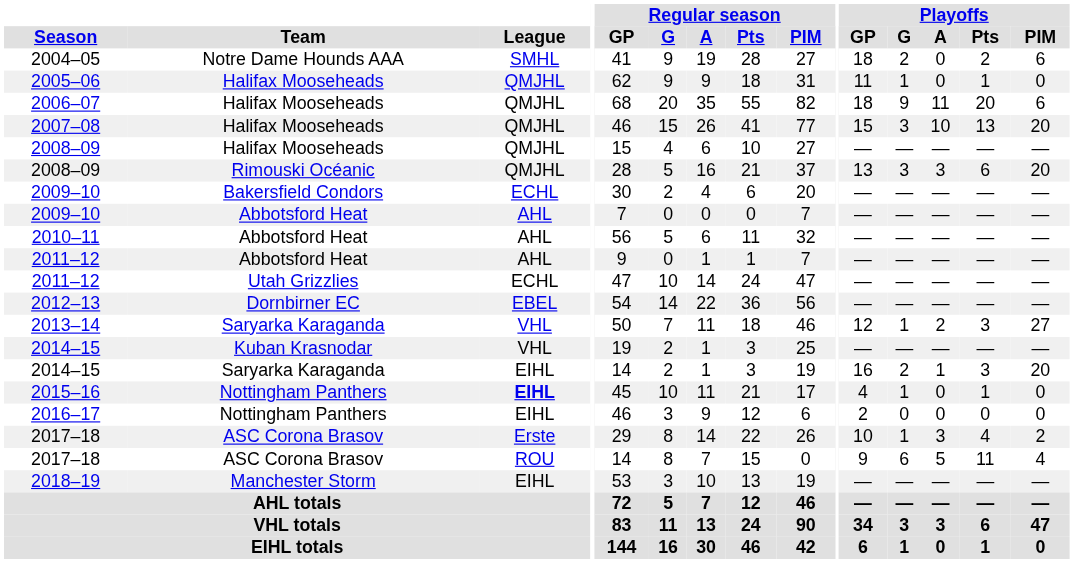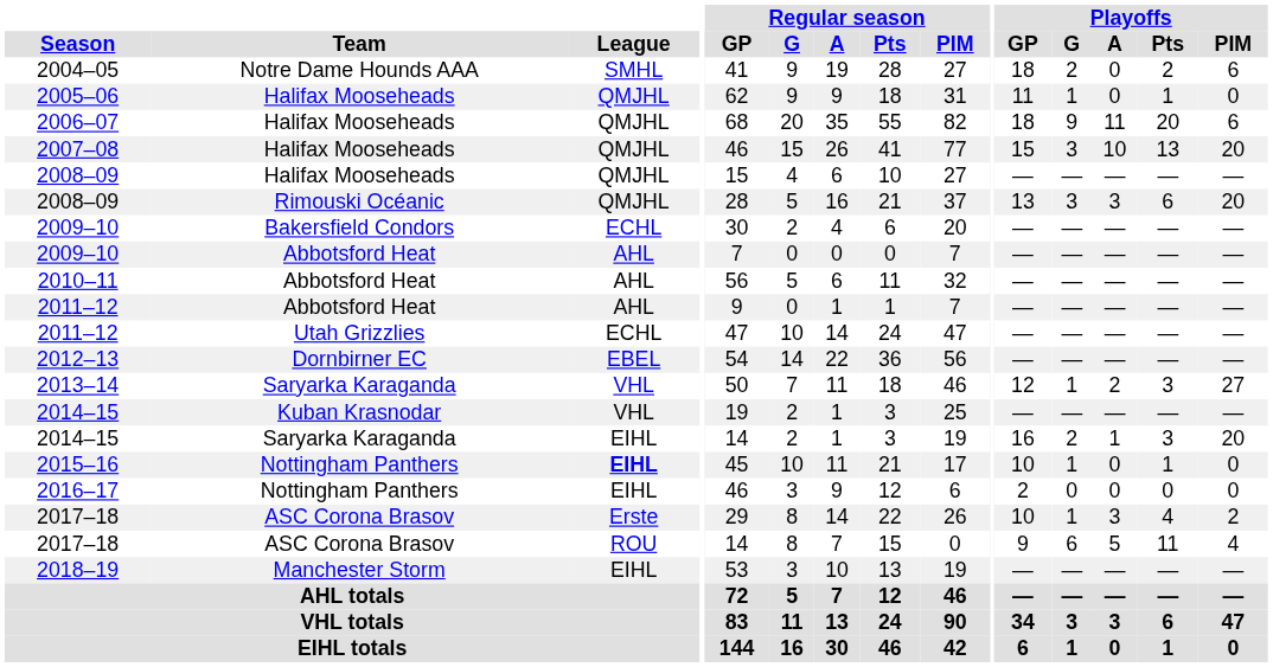 <table border="0" cellpadding="1" cellspacing="0" style="text-align:center; width:60em">
 <tr bgcolor="#e0e0e0">
 <th colspan="3" bgcolor="#ffffff"></th>
 <th rowspan="99" bgcolor="#ffffff"></th>
 <th colspan="5"><a href='#'>Regular season</a></th>
 <th rowspan="99" bgcolor="#ffffff"></th>
 <th colspan="5"><a href='#'>Playoffs</a></th>
 </tr>
 <tr bgcolor="#e0e0e0">
 <th><a href='#'>Season</a></th>
 <th>Team</th>
 <th>League</th>
 <th>GP</th>
 <th><a href='#'>G</a></th>
 <th><a href='#'>A</a></th>
 <th><a href='#'>Pts</a></th>
 <th><a href='#'>PIM</a></th>
 <th>GP</th>
 <th>G</th>
 <th>A</th>
 <th>Pts</th>
 <th>PIM</th>
 </tr>
 <tr>
 <td>2004–05</td>
 <td>Notre Dame Hounds AAA</td>
 <td><a href='#'>SMHL</a></td>
 <td>41</td>
 <td>9</td>
 <td>19</td>
 <td>28</td>
 <td>27</td>
 <td>18</td>
 <td>2</td>
 <td>0</td>
 <td>2</td>
 <td>6</td>
 </tr>
 <tr bgcolor="#f0f0f0">
 <td><a href='#'>2005–06</a></td>
 <td><a href='#'>Halifax Mooseheads</a></td>
 <td><a href='#'>QMJHL</a></td>
 <td>62</td>
 <td>9</td>
 <td>9</td>
 <td>18</td>
 <td>31</td>
 <td>11</td>
 <td>1</td>
 <td>0</td>
 <td>1</td>
 <td>0</td>
 </tr>
 <tr>
 <td><a href='#'>2006–07</a></td>
 <td>Halifax Mooseheads</td>
 <td>QMJHL</td>
 <td>68</td>
 <td>20</td>
 <td>35</td>
 <td>55</td>
 <td>82</td>
 <td>18</td>
 <td>9</td>
 <td>11</td>
 <td>20</td>
 <td>6</td>
 </tr>
 <tr bgcolor="#f0f0f0">
 <td><a href='#'>2007–08</a></td>
 <td>Halifax Mooseheads</td>
 <td>QMJHL</td>
 <td>46</td>
 <td>15</td>
 <td>26</td>
 <td>41</td>
 <td>77</td>
 <td>15</td>
 <td>3</td>
 <td>10</td>
 <td>13</td>
 <td>20</td>
 </tr>
 <tr>
 <td><a href='#'>2008–09</a></td>
 <td>Halifax Mooseheads</td>
 <td>QMJHL</td>
 <td>15</td>
 <td>4</td>
 <td>6</td>
 <td>10</td>
 <td>27</td>
 <td>—</td>
 <td>—</td>
 <td>—</td>
 <td>—</td>
 <td>—</td>
 </tr>
 <tr bgcolor="#f0f0f0">
 <td>2008–09</td>
 <td><a href='#'>Rimouski Océanic</a></td>
 <td>QMJHL</td>
 <td>28</td>
 <td>5</td>
 <td>16</td>
 <td>21</td>
 <td>37</td>
 <td>13</td>
 <td>3</td>
 <td>3</td>
 <td>6</td>
 <td>20</td>
 </tr>
 <tr>
 <td><a href='#'>2009–10</a></td>
 <td><a href='#'>Bakersfield Condors</a></td>
 <td><a href='#'>ECHL</a></td>
 <td>30</td>
 <td>2</td>
 <td>4</td>
 <td>6</td>
 <td>20</td>
 <td>—</td>
 <td>—</td>
 <td>—</td>
 <td>—</td>
 <td>—</td>
 </tr>
 <tr bgcolor="#f0f0f0">
 <td><a href='#'>2009–10</a></td>
 <td><a href='#'>Abbotsford Heat</a></td>
 <td><a href='#'>AHL</a></td>
 <td>7</td>
 <td>0</td>
 <td>0</td>
 <td>0</td>
 <td>7</td>
 <td>—</td>
 <td>—</td>
 <td>—</td>
 <td>—</td>
 <td>—</td>
 </tr>
 <tr>
 <td><a href='#'>2010–11</a></td>
 <td>Abbotsford Heat</td>
 <td>AHL</td>
 <td>56</td>
 <td>5</td>
 <td>6</td>
 <td>11</td>
 <td>32</td>
 <td>—</td>
 <td>—</td>
 <td>—</td>
 <td>—</td>
 <td>—</td>
 </tr>
 <tr bgcolor="#f0f0f0">
 <td><a href='#'>2011–12</a></td>
 <td>Abbotsford Heat</td>
 <td>AHL</td>
 <td>9</td>
 <td>0</td>
 <td>1</td>
 <td>1</td>
 <td>7</td>
 <td>—</td>
 <td>—</td>
 <td>—</td>
 <td>—</td>
 <td>—</td>
 </tr>
 <tr>
 <td><a href='#'>2011–12</a></td>
 <td><a href='#'>Utah Grizzlies</a></td>
 <td>ECHL</td>
 <td>47</td>
 <td>10</td>
 <td>14</td>
 <td>24</td>
 <td>47</td>
 <td>—</td>
 <td>—</td>
 <td>—</td>
 <td>—</td>
 <td>—</td>
 </tr>
 <tr bgcolor="#f0f0f0">
 <td><a href='#'>2012–13</a></td>
 <td><a href='#'>Dornbirner EC</a></td>
 <td><a href='#'>EBEL</a></td>
 <td>54</td>
 <td>14</td>
 <td>22</td>
 <td>36</td>
 <td>56</td>
 <td>—</td>
 <td>—</td>
 <td>—</td>
 <td>—</td>
 <td>—</td>
 </tr>
 <tr>
 <td><a href='#'>2013–14</a></td>
 <td><a href='#'>Saryarka Karaganda</a></td>
 <td><a href='#'>VHL</a></td>
 <td>50</td>
 <td>7</td>
 <td>11</td>
 <td>18</td>
 <td>46</td>
 <td>12</td>
 <td>1</td>
 <td>2</td>
 <td>3</td>
 <td>27</td>
 </tr>
 <tr bgcolor="#f0f0f0">
 <td><a href='#'>2014–15</a></td>
 <td><a href='#'>Kuban Krasnodar</a></td>
 <td>VHL</td>
 <td>19</td>
 <td>2</td>
 <td>1</td>
 <td>3</td>
 <td>25</td>
 <td>—</td>
 <td>—</td>
 <td>—</td>
 <td>—</td>
 <td>—</td>
 </tr>
 <tr>
 <td>2014–15</td>
 <td>Saryarka Karaganda</td>
 <td>EIHL</td>
 <td>14</td>
 <td>2</td>
 <td>1</td>
 <td>3</td>
 <td>19</td>
 <td>16</td>
 <td>2</td>
 <td>1</td>
 <td>3</td>
 <td>20</td>
 </tr>
 <tr bgcolor="#f0f0f0">
 <td><a href='#'>2015–16</a></td>
 <td><a href='#'>Nottingham Panthers</a></td>
 <td><strong><a href='#'>EIHL</a></strong></td>
 <td>45</td>
 <td>10</td>
 <td>11</td>
 <td>21</td>
 <td>17</td>
-<td>4</td>
+<td>10</td>
 <td>1</td>
 <td>0</td>
 <td>1</td>
 <td>0</td>
 </tr>
 <tr>
 <td><a href='#'>2016–17</a></td>
 <td>Nottingham Panthers</td>
 <td>EIHL</td>
 <td>46</td>
 <td>3</td>
 <td>9</td>
 <td>12</td>
 <td>6</td>
 <td>2</td>
 <td>0</td>
 <td>0</td>
 <td>0</td>
 <td>0</td>
 </tr>
 <tr bgcolor="#f0f0f0">
 <td>2017–18</td>
 <td><a href='#'>ASC Corona Brasov</a></td>
 <td><a href='#'>Erste</a></td>
 <td>29</td>
 <td>8</td>
 <td>14</td>
 <td>22</td>
 <td>26</td>
 <td>10</td>
 <td>1</td>
 <td>3</td>
 <td>4</td>
 <td>2</td>
 </tr>
 <tr>
 <td>2017–18</td>
 <td>ASC Corona Brasov</td>
 <td><a href='#'>ROU</a></td>
 <td>14</td>
 <td>8</td>
 <td>7</td>
 <td>15</td>
 <td>0</td>
 <td>9</td>
 <td>6</td>
 <td>5</td>
 <td>11</td>
 <td>4</td>
 </tr>
 <tr bgcolor="#f0f0f0">
 <td><a href='#'>2018–19</a></td>
 <td><a href='#'>Manchester Storm</a></td>
 <td>EIHL</td>
 <td>53</td>
 <td>3</td>
 <td>10</td>
 <td>13</td>
 <td>19</td>
 <td>—</td>
 <td>—</td>
 <td>—</td>
 <td>—</td>
 <td>—</td>
 </tr>
 <tr bgcolor="#e0e0e0">
 <th colspan="3">AHL totals</th>
 <th>72</th>
 <th>5</th>
 <th>7</th>
 <th>12</th>
 <th>46</th>
 <th>—</th>
 <th>—</th>
 <th>—</th>
 <th>—</th>
 <th>—</th>
 </tr>
 <tr bgcolor="#e0e0e0">
 <th colspan="3">VHL totals</th>
 <th>83</th>
 <th>11</th>
 <th>13</th>
 <th>24</th>
 <th>90</th>
 <th>34</th>
 <th>3</th>
 <th>3</th>
 <th>6</th>
 <th>47</th>
 </tr>
 <tr bgcolor="#e0e0e0">
 <th colspan="3">EIHL totals</th>
 <th>144</th>
 <th>16</th>
 <th>30</th>
 <th>46</th>
 <th>42</th>
 <th>6</th>
 <th>1</th>
 <th>0</th>
 <th>1</th>
 <th>0</th>
 </tr>
 </table>
